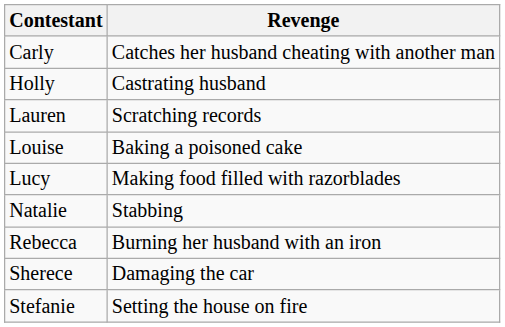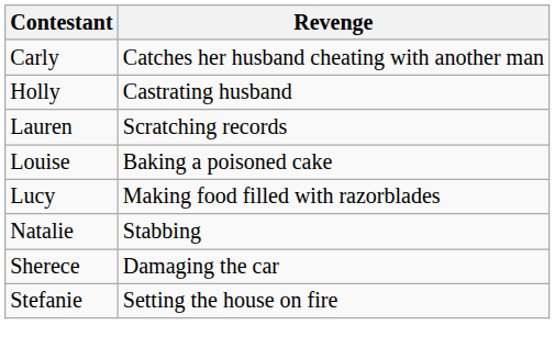 <table class="wikitable">
 <tr>
 <th>Contestant</th>
 <th>Revenge</th>
 </tr>
 <tr>
 <td>Carly</td>
 <td>Catches her husband cheating with another man</td>
 </tr>
 <tr>
 <td>Holly</td>
 <td>Castrating husband</td>
 </tr>
 <tr>
 <td>Lauren</td>
 <td>Scratching records</td>
 </tr>
 <tr>
 <td>Louise</td>
 <td>Baking a poisoned cake</td>
 </tr>
 <tr>
 <td>Lucy</td>
 <td>Making food filled with razorblades</td>
 </tr>
 <tr>
 <td>Natalie</td>
 <td>Stabbing</td>
 </tr>
 <tr>
-<td>Rebecca</td>
-<td>Burning her husband with an iron</td>
-</tr>
-<tr>
 <td>Sherece</td>
 <td>Damaging the car</td>
 </tr>
 <tr>
 <td>Stefanie</td>
 <td>Setting the house on fire</td>
 </tr>
 </table>
